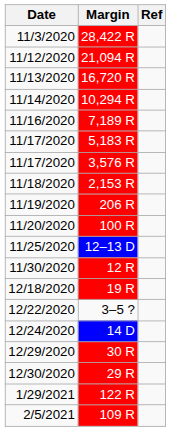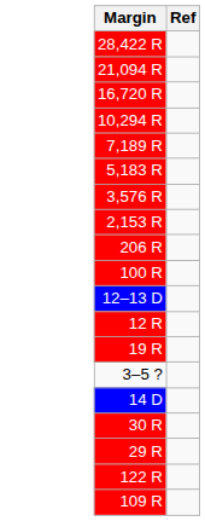 <table role="presentation" class="wikitable mw-collapsible" style="float:right; text-align:right">
 <tr>
-<th>Date</th>
 <th>Margin</th>
 <th>Ref</th>
 </tr>
 <tr>
-<td>11/3/2020</td>
 <td style="background: red; color: white;">28,422 R</td>
 <td></td>
 </tr>
 <tr>
-<td>11/12/2020</td>
 <td style="background: red; color: white;">21,094 R</td>
 <td></td>
 </tr>
 <tr>
-<td>11/13/2020</td>
 <td style="background: red; color: white;">16,720 R</td>
 <td></td>
 </tr>
 <tr>
-<td>11/14/2020</td>
 <td style="background: red; color: white;">10,294 R</td>
 <td></td>
 </tr>
 <tr>
-<td>11/16/2020</td>
 <td style="background: red; color: white;">7,189 R</td>
 <td></td>
 </tr>
 <tr>
-<td>11/17/2020</td>
 <td style="background: red; color: white;">5,183 R</td>
 <td></td>
 </tr>
 <tr>
-<td>11/17/2020</td>
 <td style="background: red; color: white;">3,576 R</td>
 <td></td>
 </tr>
 <tr>
-<td>11/18/2020</td>
 <td style="background: red; color: white;">2,153 R</td>
 <td></td>
 </tr>
 <tr>
-<td>11/19/2020</td>
 <td style="background: red; color: white;">206 R</td>
 <td></td>
 </tr>
 <tr>
-<td>11/20/2020</td>
 <td style="background: red; color: white;">100 R</td>
 <td></td>
 </tr>
 <tr>
-<td>11/25/2020</td>
 <td style="background: blue; color: white;">12–13 D</td>
 <td></td>
 </tr>
 <tr>
-<td>11/30/2020</td>
 <td style="background: red; color: white;">12 R</td>
 <td></td>
 </tr>
 <tr>
-<td>12/18/2020</td>
 <td style="background: red; color: white;">19 R</td>
 <td></td>
 </tr>
 <tr>
-<td>12/22/2020</td>
 <td>3–5 ?</td>
 <td></td>
 </tr>
 <tr>
-<td>12/24/2020</td>
 <td style="background: blue; color: white;">14 D</td>
 <td></td>
 </tr>
 <tr>
-<td>12/29/2020</td>
 <td style="background: red; color: white;">30 R</td>
 <td></td>
 </tr>
 <tr>
-<td>12/30/2020</td>
 <td style="background: red; color: white;">29 R</td>
 <td></td>
 </tr>
 <tr>
-<td>1/29/2021</td>
 <td style="background: red; color: white;">122 R</td>
 <td></td>
 </tr>
 <tr>
-<td>2/5/2021</td>
 <td style="background: red; color: white;">109 R</td>
 <td></td>
 </tr>
 </table>
